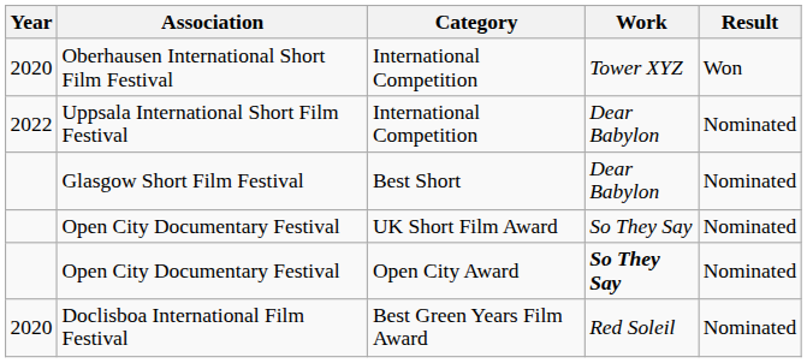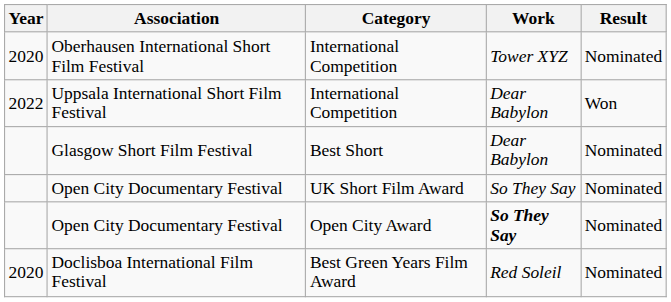 <table class="wikitable sortable">
 <tr>
 <th>Year</th>
 <th>Association</th>
 <th>Category</th>
 <th>Work</th>
 <th>Result</th>
 </tr>
 <tr>
 <td>2020</td>
 <td>Oberhausen International Short Film Festival</td>
 <td>International Competition</td>
 <td><em>Tower XYZ</em></td>
-<td>Won</td>
+<td>Nominated</td>
 </tr>
 <tr>
 <td>2022</td>
 <td>Uppsala International Short Film Festival</td>
 <td>International Competition</td>
 <td><em>Dear Babylon</em></td>
-<td>Nominated</td>
+<td>Won</td>
 </tr>
 <tr>
 <td></td>
 <td>Glasgow Short Film Festival</td>
 <td>Best Short</td>
 <td><em>Dear Babylon</em></td>
 <td>Nominated</td>
 </tr>
 <tr>
 <td></td>
 <td>Open City Documentary Festival</td>
 <td>UK Short Film Award</td>
 <td><em>So They Say</em></td>
 <td>Nominated</td>
 </tr>
 <tr>
 <td></td>
 <td>Open City Documentary Festival</td>
 <td>Open City Award</td>
 <td><strong><em>So They Say</em></strong></td>
 <td>Nominated</td>
 </tr>
 <tr>
 <td>2020</td>
 <td>Doclisboa International Film Festival</td>
 <td>Best Green Years Film Award</td>
 <td><em>Red Soleil</em></td>
 <td>Nominated</td>
 </tr>
 </table>
